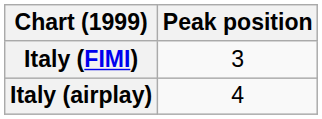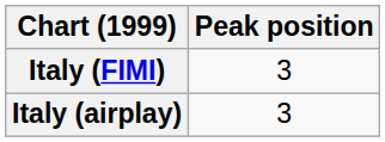 <table class="wikitable sortable plainrowheaders">
 <tr>
 <th align="left">Chart (1999)</th>
 <th align="left">Peak position</th>
 </tr>
 <tr>
 <th scope="row" align="left">Italy (<a href='#'>FIMI</a>)</th>
 <td align="center">3</td>
 </tr>
 <tr>
 <th scope="row" align="left">Italy (airplay)</th>
-<td align="center">4</td>
+<td align="center">3</td>
 </tr>
 </table>
